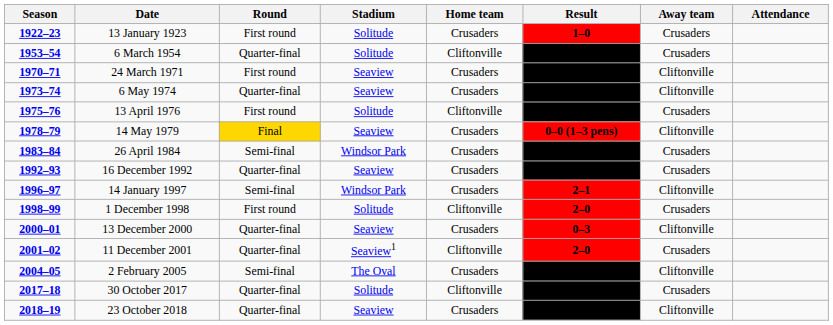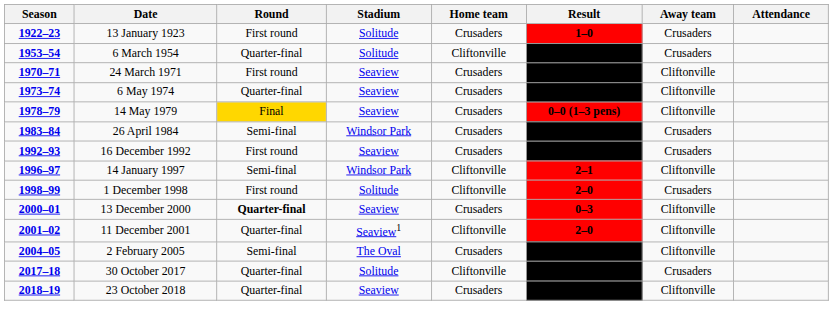 <table class="wikitable" style="text-align: center; width: 75%; font-size: 85%">
 <tr>
 <th>Season</th>
 <th>Date</th>
 <th>Round</th>
 <th>Stadium</th>
 <th>Home team</th>
 <th>Result</th>
 <th>Away team</th>
 <th>Attendance</th>
 </tr>
 <tr>
 <td><strong><a href='#'>1922–23</a></strong></td>
 <td>13 January 1923</td>
 <td>First round</td>
 <td><a href='#'>Solitude</a></td>
 <td>Crusaders</td>
 <td style="text-align: center;" bgcolor=red><span><strong>1–0</strong></span></td>
 <td>Crusaders</td>
 <td></td>
 </tr>
 <tr>
 <td><strong><a href='#'>1953–54</a></strong></td>
 <td>6 March 1954</td>
 <td>Quarter-final</td>
 <td><a href='#'>Solitude</a></td>
 <td>Cliftonville</td>
 <td style="text-align: center;" bgcolor=black><span><strong>0–4</strong></span></td>
 <td>Crusaders</td>
 <td></td>
 </tr>
 <tr>
 <td><strong><a href='#'>1970–71</a></strong></td>
 <td>24 March 1971</td>
 <td>First round</td>
 <td><a href='#'>Seaview</a></td>
 <td>Crusaders</td>
 <td style="text-align: center;" bgcolor=black><span><strong>1–0</strong></span></td>
 <td>Cliftonville</td>
 <td></td>
 </tr>
 <tr>
 <td><strong><a href='#'>1973–74</a></strong></td>
 <td>6 May 1974</td>
 <td>Quarter-final</td>
 <td><a href='#'>Seaview</a></td>
 <td>Crusaders</td>
 <td style="text-align: center;" bgcolor=black><span><strong>3–0</strong></span></td>
 <td>Cliftonville</td>
 <td></td>
 </tr>
 <tr>
-<td><strong><a href='#'>1975–76</a></strong></td>
-<td>13 April 1976</td>
-<td>First round</td>
-<td><a href='#'>Solitude</a></td>
-<td>Cliftonville</td>
-<td style="text-align: center;" bgcolor=black><span><strong>1–4</strong></span></td>
-<td>Crusaders</td>
-<td></td>
-</tr>
-<tr>
 <td><strong><a href='#'>1978–79</a></strong></td>
 <td>14 May 1979</td>
 <td style="background:gold;">Final</td>
 <td><a href='#'>Seaview</a></td>
 <td>Crusaders</td>
 <td style="text-align: center;" bgcolor=red><span><strong>0–0</strong> <strong>(1–3 pens)</strong></span></td>
 <td>Cliftonville</td>
 <td></td>
 </tr>
 <tr>
 <td><strong><a href='#'>1983–84</a></strong></td>
 <td>26 April 1984</td>
 <td>Semi-final</td>
 <td><a href='#'>Windsor Park</a></td>
 <td>Crusaders</td>
 <td style="text-align: center;" bgcolor=black><span><strong>3–2</strong></span></td>
 <td>Crusaders</td>
 <td></td>
 </tr>
 <tr>
 <td><strong><a href='#'>1992–93</a></strong></td>
 <td>16 December 1992</td>
-<td>Quarter-final</td>
+<td>First round</td>
 <td><a href='#'>Seaview</a></td>
 <td>Crusaders</td>
 <td style="text-align: center;" bgcolor=black><span><strong>1–0</strong></span></td>
 <td>Crusaders</td>
 <td></td>
 </tr>
 <tr>
 <td><strong><a href='#'>1996–97</a></strong></td>
 <td>14 January 1997</td>
 <td>Semi-final</td>
 <td><a href='#'>Windsor Park</a></td>
-<td>Crusaders</td>
+<td>Cliftonville</td>
 <td style="text-align: center;" bgcolor=red><span><strong>2–1</strong></span></td>
 <td>Cliftonville</td>
 <td></td>
 </tr>
 <tr>
 <td><strong><a href='#'>1998–99</a></strong></td>
 <td>1 December 1998</td>
 <td>First round</td>
 <td><a href='#'>Solitude</a></td>
 <td>Cliftonville</td>
 <td style="text-align: center;" bgcolor=red><span><strong>2–0</strong></span></td>
 <td>Crusaders</td>
 <td></td>
 </tr>
 <tr>
 <td><strong><a href='#'>2000–01</a></strong></td>
 <td>13 December 2000</td>
-<td>Quarter-final</td>
+<td><strong>Quarter-final</strong></td>
 <td><a href='#'>Seaview</a></td>
 <td>Crusaders</td>
 <td style="text-align: center;" bgcolor=red><span><strong>0–3</strong></span></td>
 <td>Cliftonville</td>
 <td></td>
 </tr>
 <tr>
 <td><strong><a href='#'>2001–02</a></strong></td>
 <td>11 December 2001</td>
 <td>Quarter-final</td>
 <td><a href='#'>Seaview</a><sup>1</sup></td>
 <td>Cliftonville</td>
 <td style="text-align: center;" bgcolor=red><span><strong>2–0</strong></span></td>
-<td>Crusaders</td>
+<td>Cliftonville</td>
 <td></td>
 </tr>
 <tr>
 <td><strong><a href='#'>2004–05</a></strong></td>
 <td>2 February 2005</td>
 <td>Semi-final</td>
 <td><a href='#'>The Oval</a></td>
 <td>Crusaders</td>
 <td style="text-align: center;" bgcolor=black><span><strong>1–0</strong></span></td>
 <td>Cliftonville</td>
 <td></td>
 </tr>
 <tr>
 <td><strong><a href='#'>2017–18</a></strong></td>
 <td>30 October 2017</td>
 <td>Quarter-final</td>
 <td><a href='#'>Solitude</a></td>
 <td>Cliftonville</td>
 <td style="text-align: center;" bgcolor=black><span><strong>2–3</strong></span></td>
 <td>Crusaders</td>
 <td></td>
 </tr>
 <tr>
 <td><strong><a href='#'>2018–19</a></strong></td>
 <td>23 October 2018</td>
 <td>Quarter-final</td>
 <td><a href='#'>Seaview</a></td>
 <td>Crusaders</td>
 <td style="text-align: center;" bgcolor=black><span><strong>4–3 (aet)</strong></span></td>
 <td>Cliftonville</td>
 <td></td>
 </tr>
 </table>
